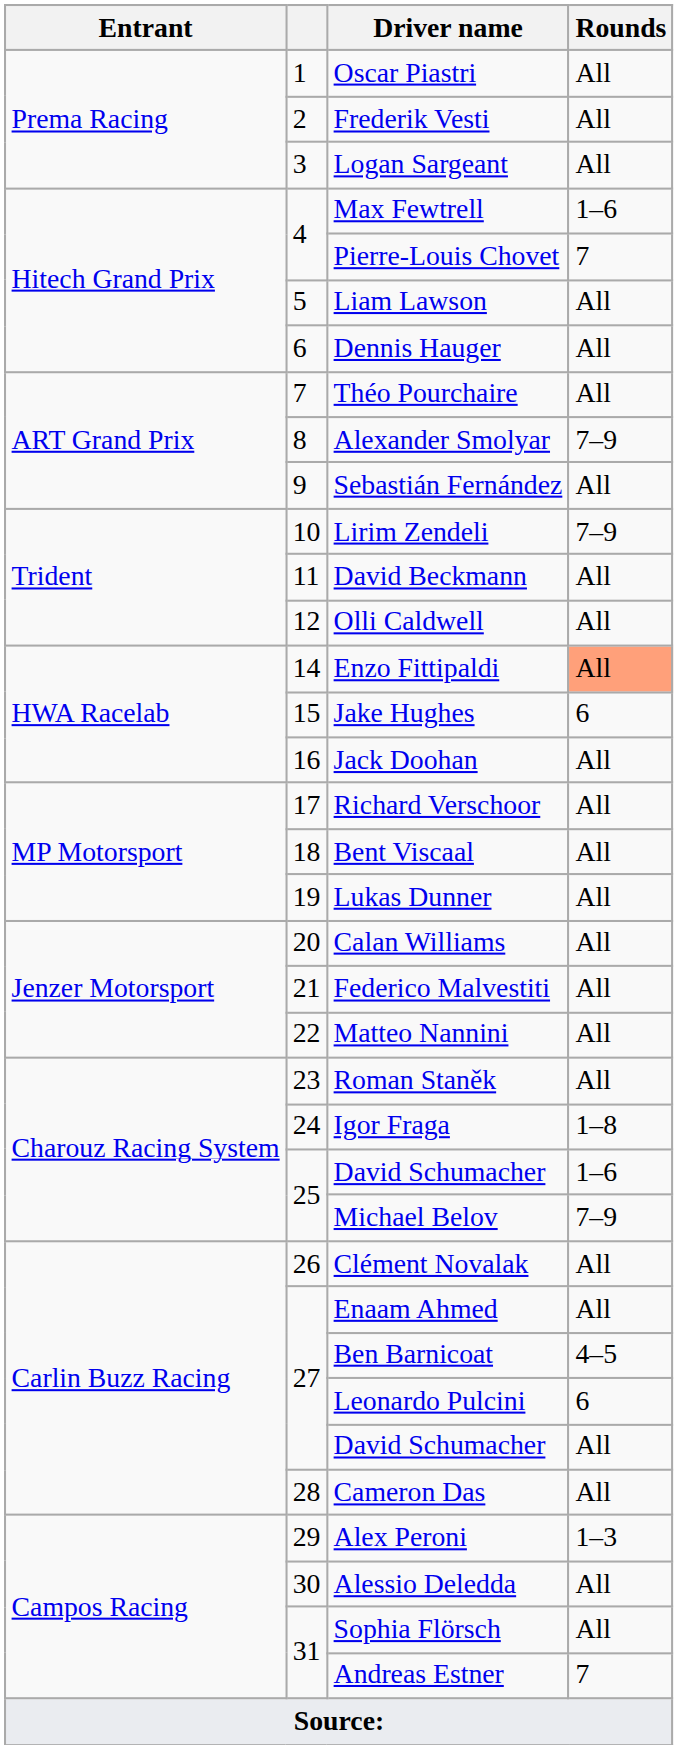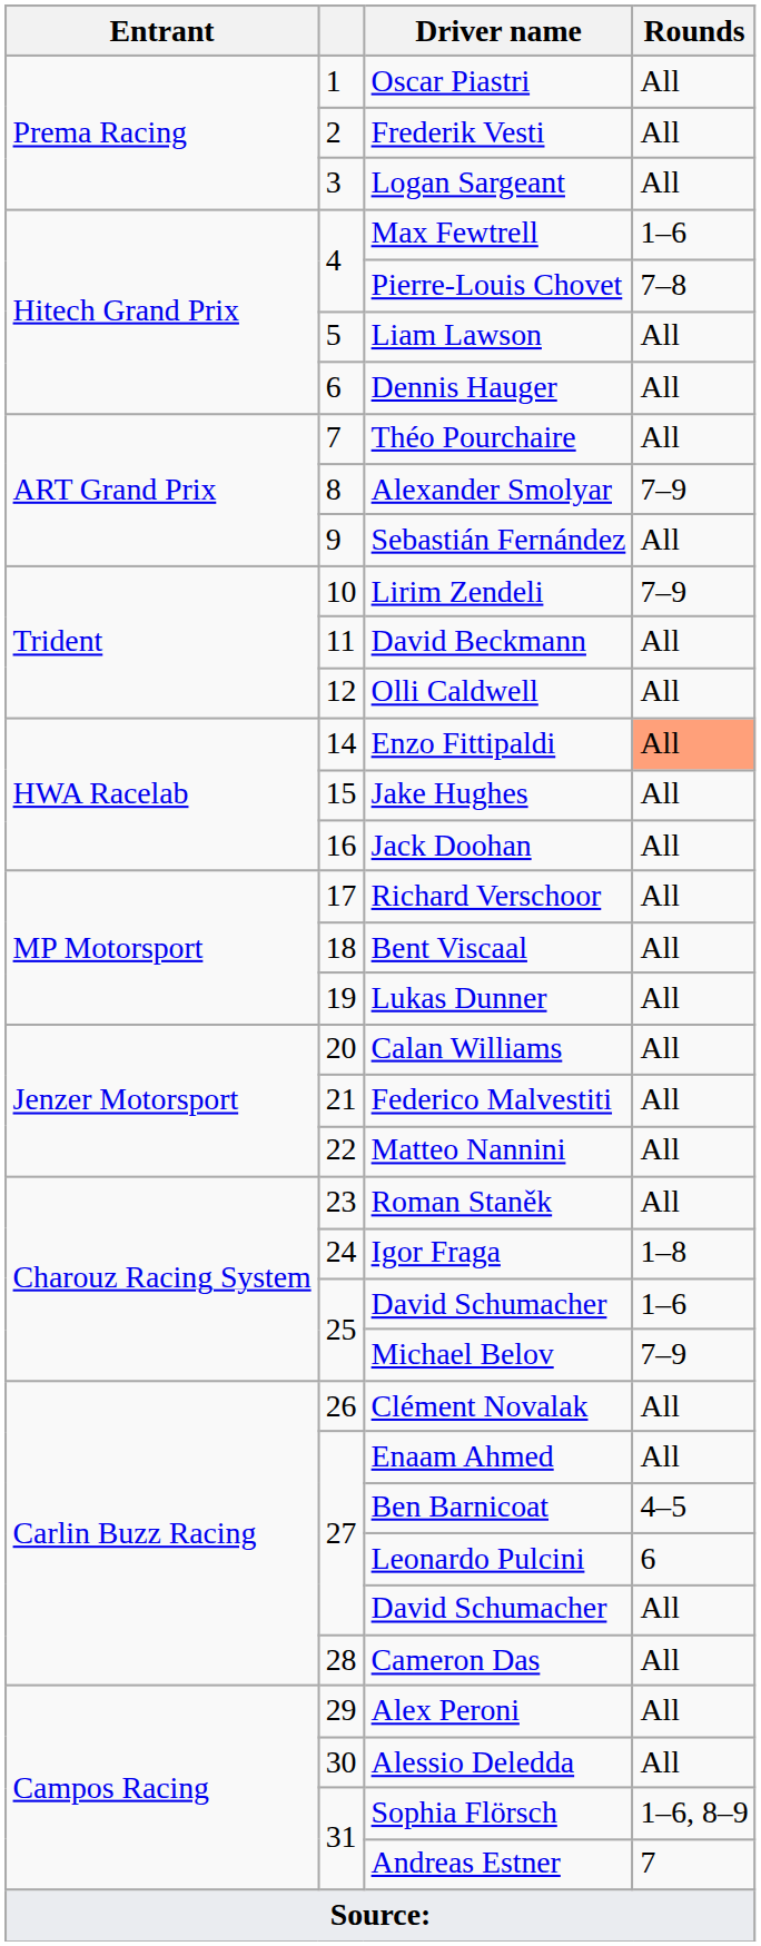 <table class="wikitable" style="font-size: 85%">
 <tr>
 <th>Entrant</th>
 <th></th>
 <th>Driver name</th>
 <th>Rounds</th>
 </tr>
 <tr>
 <td rowspan=3> <a href='#'>Prema Racing</a></td>
 <td id=1>1</td>
 <td> <a href='#'>Oscar Piastri</a></td>
 <td>All</td>
 </tr>
 <tr>
 <td id=2>2</td>
 <td> <a href='#'>Frederik Vesti</a></td>
 <td>All</td>
 </tr>
 <tr>
 <td id=3>3</td>
 <td> <a href='#'>Logan Sargeant</a></td>
 <td>All</td>
 </tr>
 <tr>
 <td rowspan=4> <a href='#'>Hitech Grand Prix</a></td>
 <td id=4 rowspan=2>4</td>
 <td> <a href='#'>Max Fewtrell</a></td>
 <td>1–6</td>
 </tr>
 <tr>
 <td> <a href='#'>Pierre-Louis Chovet</a></td>
-<td>7</td>
+<td>7–8</td>
 </tr>
 <tr>
 <td id=5>5</td>
 <td> <a href='#'>Liam Lawson</a></td>
 <td>All</td>
 </tr>
 <tr>
 <td id=6>6</td>
 <td> <a href='#'>Dennis Hauger</a></td>
 <td>All</td>
 </tr>
 <tr>
 <td rowspan=3> <a href='#'>ART Grand Prix</a></td>
 <td id=7>7</td>
 <td> <a href='#'>Théo Pourchaire</a></td>
 <td>All</td>
 </tr>
 <tr>
 <td id=8>8</td>
 <td> <a href='#'>Alexander Smolyar</a></td>
 <td>7–9</td>
 </tr>
 <tr>
 <td id=9>9</td>
 <td nowrap> <a href='#'>Sebastián Fernández</a></td>
 <td>All</td>
 </tr>
 <tr>
 <td rowspan=3> <a href='#'>Trident</a></td>
 <td id=10>10</td>
 <td> <a href='#'>Lirim Zendeli</a></td>
 <td>7–9</td>
 </tr>
 <tr>
 <td id=11>11</td>
 <td> <a href='#'>David Beckmann</a></td>
 <td>All</td>
 </tr>
 <tr>
 <td id=12>12</td>
 <td> <a href='#'>Olli Caldwell</a></td>
 <td>All</td>
 </tr>
 <tr>
 <td rowspan=3> <a href='#'>HWA Racelab</a></td>
 <td id=14>14</td>
 <td> <a href='#'>Enzo Fittipaldi</a></td>
 <td style="background: lightsalmon;">All</td>
 </tr>
 <tr>
 <td id=15>15</td>
 <td> <a href='#'>Jake Hughes</a></td>
-<td>6</td>
+<td>All</td>
 </tr>
 <tr>
 <td id=16>16</td>
 <td> <a href='#'>Jack Doohan</a></td>
 <td>All</td>
 </tr>
 <tr>
 <td rowspan=3> <a href='#'>MP Motorsport</a></td>
 <td id=17>17</td>
 <td> <a href='#'>Richard Verschoor</a></td>
 <td>All</td>
 </tr>
 <tr>
 <td id=18>18</td>
 <td> <a href='#'>Bent Viscaal</a></td>
 <td>All</td>
 </tr>
 <tr>
 <td id=19>19</td>
 <td> <a href='#'>Lukas Dunner</a></td>
 <td>All</td>
 </tr>
 <tr>
 <td rowspan=3> <a href='#'>Jenzer Motorsport</a></td>
 <td id=20>20</td>
 <td> <a href='#'>Calan Williams</a></td>
 <td>All</td>
 </tr>
 <tr>
 <td id=21>21</td>
 <td> <a href='#'>Federico Malvestiti</a></td>
 <td>All</td>
 </tr>
 <tr>
 <td id=22>22</td>
 <td> <a href='#'>Matteo Nannini</a></td>
 <td>All</td>
 </tr>
 <tr>
 <td rowspan=4 nowrap> <a href='#'>Charouz Racing System</a></td>
 <td id=23>23</td>
 <td> <a href='#'>Roman Staněk</a></td>
 <td>All</td>
 </tr>
 <tr>
 <td id=24>24</td>
 <td> <a href='#'>Igor Fraga</a></td>
 <td>1–8</td>
 </tr>
 <tr>
 <td id=25 rowspan=2>25</td>
 <td> <a href='#'>David Schumacher</a></td>
 <td>1–6</td>
 </tr>
 <tr>
 <td> <a href='#'>Michael Belov</a></td>
 <td>7–9</td>
 </tr>
 <tr>
 <td rowspan=6> <a href='#'>Carlin Buzz Racing</a></td>
 <td id=26>26</td>
 <td> <a href='#'>Clément Novalak</a></td>
 <td>All</td>
 </tr>
 <tr>
 <td id=27 rowspan=4>27</td>
 <td> <a href='#'>Enaam Ahmed</a></td>
 <td>All</td>
 </tr>
 <tr>
 <td> <a href='#'>Ben Barnicoat</a></td>
 <td>4–5</td>
 </tr>
 <tr>
 <td> <a href='#'>Leonardo Pulcini</a></td>
 <td>6</td>
 </tr>
 <tr>
 <td> <a href='#'>David Schumacher</a></td>
 <td>All</td>
 </tr>
 <tr>
 <td id=28>28</td>
 <td> <a href='#'>Cameron Das</a></td>
 <td>All</td>
 </tr>
 <tr>
 <td rowspan=4> <a href='#'>Campos Racing</a></td>
 <td id=29>29</td>
 <td> <a href='#'>Alex Peroni</a></td>
-<td>1–3</td>
+<td>All</td>
 </tr>
 <tr>
 <td id=30>30</td>
 <td> <a href='#'>Alessio Deledda</a></td>
 <td>All</td>
 </tr>
 <tr>
 <td id=31 rowspan=2>31</td>
 <td> <a href='#'>Sophia Flörsch</a></td>
-<td>All</td>
+<td nowrap>1–6, 8–9</td>
 </tr>
 <tr>
 <td> <a href='#'>Andreas Estner</a></td>
 <td>7</td>
 </tr>
 <tr>
 <td colspan=4 style="background-color:#EAECF0; text-align:center"><strong>Source:</strong></td>
 </tr>
 </table>
